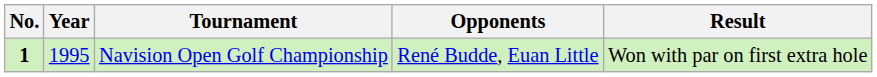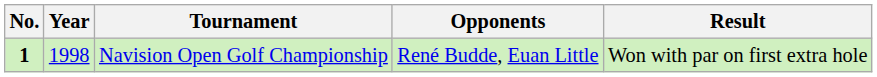 <table class="wikitable" style="font-size:95%;">
 <tr>
 <th>No.</th>
 <th>Year</th>
 <th>Tournament</th>
 <th>Opponents</th>
 <th>Result</th>
 </tr>
 <tr style="background:#D0F0C0;">
 <td align=center><strong>1</strong></td>
-<td><a href='#'>1995</a></td>
+<td><a href='#'>1998</a></td>
 <td><a href='#'>Navision Open Golf Championship</a></td>
 <td> <a href='#'>René Budde</a>,  <a href='#'>Euan Little</a></td>
 <td>Won with par on first extra hole</td>
 </tr>
 </table>
